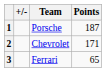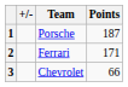 <table class="wikitable" style="font-size:95%;">
 <tr>
 <th scope="col"></th>
 <th scope="col">+/-</th>
 <th scope="col">Team</th>
 <th scope="col">Points</th>
 </tr>
 <tr>
 <th align="center">1</th>
 <td align="left"></td>
 <td> <a href='#'>Porsche</a></td>
 <td align="right">187</td>
 </tr>
 <tr>
 <th align="center">2</th>
 <td align="left"></td>
-<td> <a href='#'>Chevrolet</a></td>
+<td> <a href='#'>Ferrari</a></td>
 <td align="right">171</td>
 </tr>
 <tr>
 <th align="center">3</th>
 <td align="left"></td>
-<td> <a href='#'>Ferrari</a></td>
-<td align="right">65</td>
+<td> <a href='#'>Chevrolet</a></td>
+<td align="right">66</td>
 </tr>
 </table>
